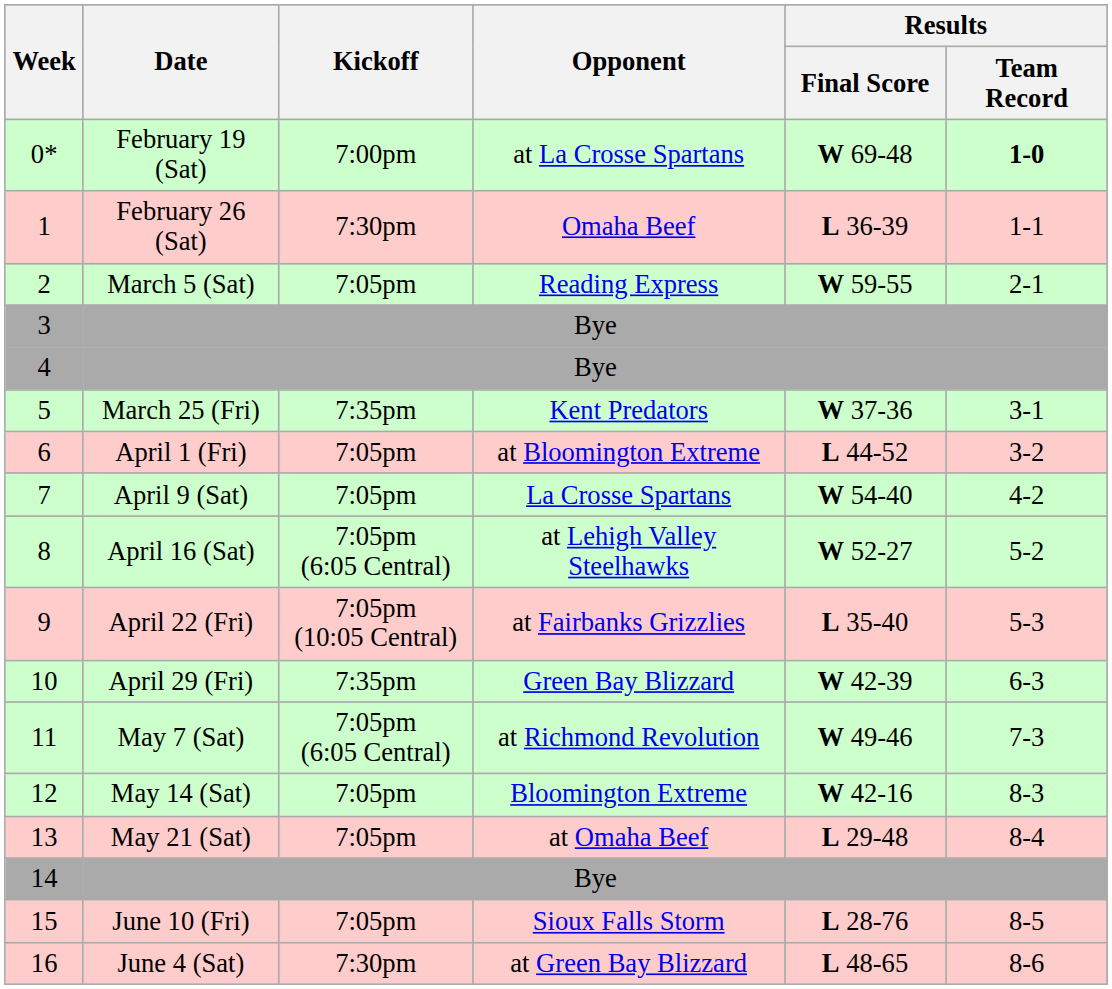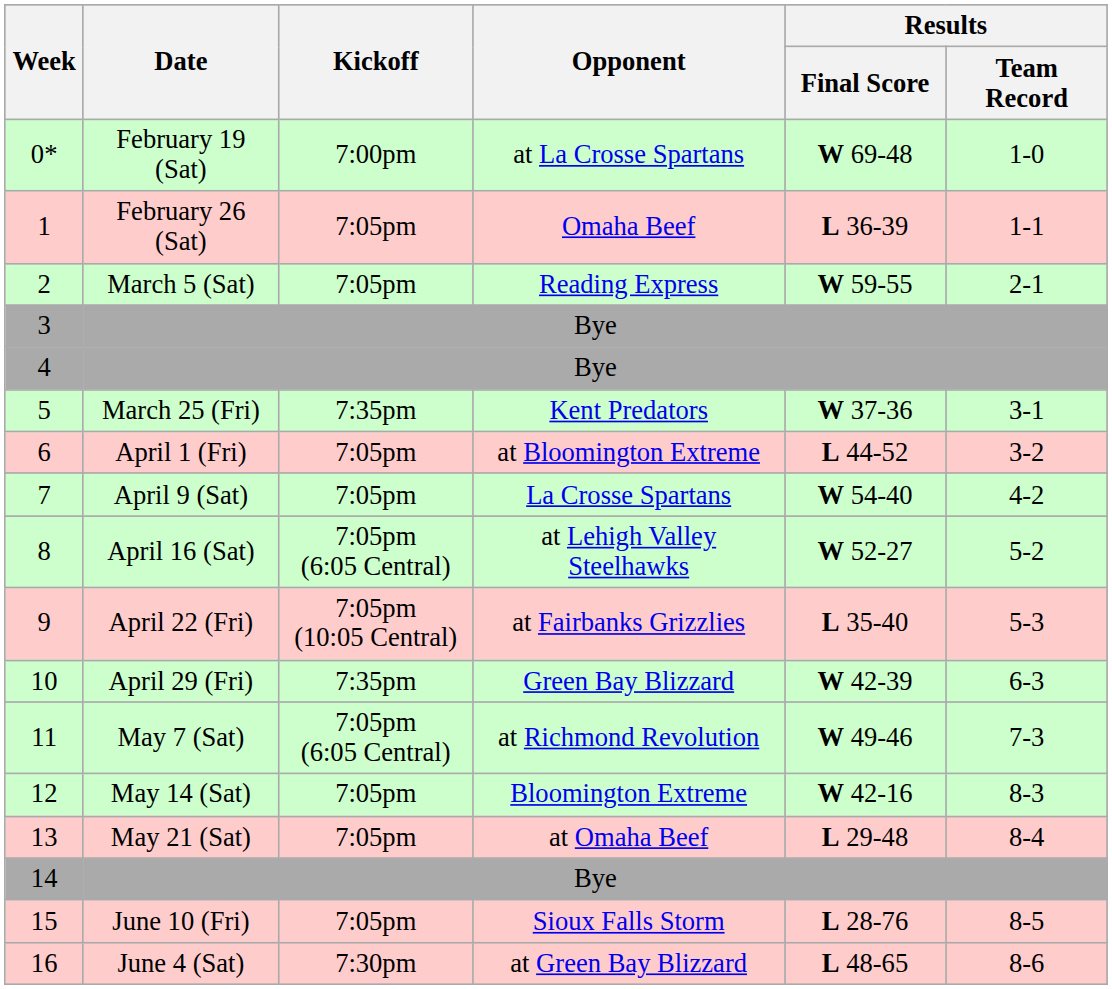 <table class="wikitable">
 <tr>
 <th rowspan="2" width="40">Week</th>
 <th rowspan="2" width="110">Date</th>
 <th rowspan="2" width="110">Kickoff</th>
 <th rowspan="2" width="180">Opponent</th>
 <th colspan="2" width="180">Results</th>
 </tr>
 <tr>
 <th width="90">Final Score</th>
 <th width="90">Team Record</th>
 </tr>
 <tr align="center" bgcolor="#CCFFCC">
 <td align="center">0*</td>
 <td align="center">February 19 (Sat)</td>
 <td align="center">7:00pm</td>
 <td align="center">at <a href='#'>La Crosse Spartans</a></td>
 <td align="center"><strong>W</strong> 69-48</td>
-<td align="center"><strong>1-0</strong></td>
+<td align="center">1-0</td>
 </tr>
 <tr align="center" bgcolor="#FFCCCC">
 <td align="center">1</td>
 <td align="center">February 26 (Sat)</td>
-<td align="center">7:30pm</td>
+<td align="center">7:05pm</td>
 <td align="center"><a href='#'>Omaha Beef</a></td>
 <td align="center"><strong>L</strong> 36-39</td>
 <td align="center">1-1</td>
 </tr>
 <tr align="center" bgcolor="#CCFFCC">
 <td align="center">2</td>
 <td align="center">March 5 (Sat)</td>
 <td align="center">7:05pm</td>
 <td align="center"><a href='#'>Reading Express</a></td>
 <td align="center"><strong>W</strong> 59-55</td>
 <td align="center">2-1</td>
 </tr>
 <tr align="center" bgcolor="#AAAAAA">
 <td align="center">3</td>
 <td colSpan=5 align="center">Bye</td>
 </tr>
 <tr align="center" bgcolor="#AAAAAA">
 <td align="center">4</td>
 <td colSpan=5 align="center">Bye</td>
 </tr>
 <tr align="center" bgcolor="#CCFFCC">
 <td align="center">5</td>
 <td align="center">March 25 (Fri)</td>
 <td align="center">7:35pm</td>
 <td align="center"><a href='#'>Kent Predators</a></td>
 <td align="center"><strong>W</strong> 37-36</td>
 <td align="center">3-1</td>
 </tr>
 <tr align="center" bgcolor="#FFCCCC">
 <td align="center">6</td>
 <td align="center">April 1 (Fri)</td>
 <td align="center">7:05pm</td>
 <td align="center">at <a href='#'>Bloomington Extreme</a></td>
 <td align="center"><strong>L</strong> 44-52</td>
 <td align="center">3-2</td>
 </tr>
 <tr align="center" bgcolor="#CCFFCC">
 <td align="center">7</td>
 <td align="center">April 9 (Sat)</td>
 <td align="center">7:05pm</td>
 <td align="center"><a href='#'>La Crosse Spartans</a></td>
 <td align="center"><strong>W</strong> 54-40</td>
 <td align="center">4-2</td>
 </tr>
 <tr align="center" bgcolor="#CCFFCC">
 <td align="center">8</td>
 <td align="center">April 16 (Sat)</td>
 <td align="center">7:05pm<br>(6:05 Central)</td>
 <td align="center">at <a href='#'>Lehigh Valley Steelhawks</a></td>
 <td align="center"><strong>W</strong> 52-27</td>
 <td align="center">5-2</td>
 </tr>
 <tr align="center" bgcolor="#FFCCCC">
 <td align="center">9</td>
 <td align="center">April 22 (Fri)</td>
 <td align="center">7:05pm<br>(10:05 Central)</td>
 <td align="center">at <a href='#'>Fairbanks Grizzlies</a></td>
 <td align="center"><strong>L</strong> 35-40</td>
 <td align="center">5-3</td>
 </tr>
 <tr align="center" bgcolor="#CCFFCC">
 <td align="center">10</td>
 <td align="center">April 29 (Fri)</td>
 <td align="center">7:35pm</td>
 <td align="center"><a href='#'>Green Bay Blizzard</a></td>
 <td align="center"><strong>W</strong> 42-39</td>
 <td align="center">6-3</td>
 </tr>
 <tr align="center" bgcolor="#CCFFCC">
 <td align="center">11</td>
 <td align="center">May 7 (Sat)</td>
 <td align="center">7:05pm<br>(6:05 Central)</td>
 <td align="center">at <a href='#'>Richmond Revolution</a></td>
 <td align="center"><strong>W</strong> 49-46</td>
 <td align="center">7-3</td>
 </tr>
 <tr align="center" bgcolor="#CCFFCC">
 <td align="center">12</td>
 <td align="center">May 14 (Sat)</td>
 <td align="center">7:05pm</td>
 <td align="center"><a href='#'>Bloomington Extreme</a></td>
 <td align="center"><strong>W</strong> 42-16</td>
 <td align="center">8-3</td>
 </tr>
 <tr align="center" bgcolor="#FFCCCC">
 <td align="center">13</td>
 <td align="center">May 21 (Sat)</td>
 <td align="center">7:05pm</td>
 <td align="center">at <a href='#'>Omaha Beef</a></td>
 <td align="center"><strong>L</strong> 29-48</td>
 <td align="center">8-4</td>
 </tr>
 <tr align="center" bgcolor="#AAAAAA">
 <td align="center">14</td>
 <td colSpan=5 align="center">Bye</td>
 </tr>
 <tr align="center" bgcolor="#FFCCCC">
 <td align="center">15</td>
 <td align="center">June 10 (Fri)</td>
 <td align="center">7:05pm</td>
 <td align="center"><a href='#'>Sioux Falls Storm</a></td>
 <td align="center"><strong>L</strong> 28-76</td>
 <td align="center">8-5</td>
 </tr>
 <tr align="center" bgcolor="#FFCCCC">
 <td align="center">16</td>
 <td align="center">June 4 (Sat)</td>
 <td align="center">7:30pm</td>
 <td align="center">at <a href='#'>Green Bay Blizzard</a></td>
 <td align="center"><strong>L</strong> 48-65</td>
 <td align="center">8-6</td>
 </tr>
 </table>
